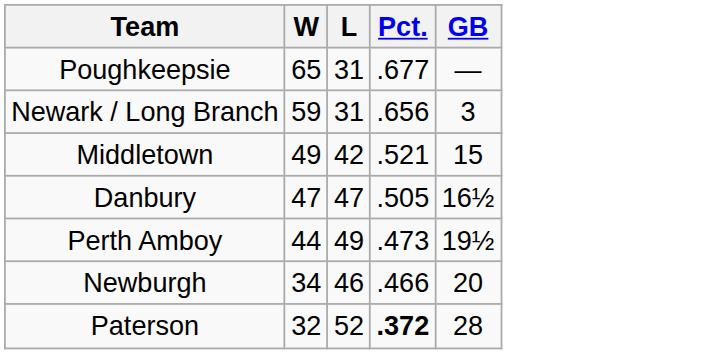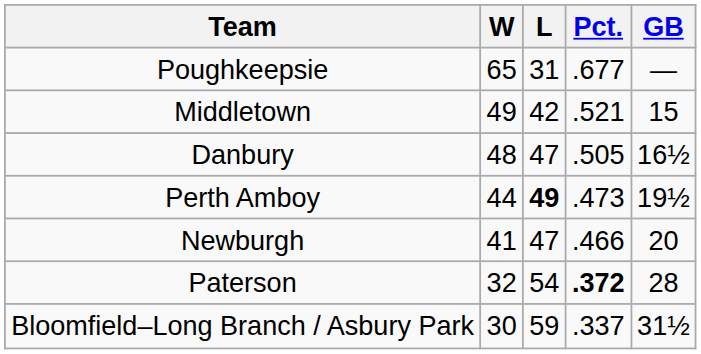 <table class="wikitable" style="text-align:center; font-size: 95%;">
 <tr>
 <th>Team</th>
 <th>W</th>
 <th>L</th>
 <th><a href='#'>Pct.</a></th>
 <th><a href='#'>GB</a></th>
 </tr>
 <tr>
 <td>Poughkeepsie</td>
 <td>65</td>
 <td>31</td>
 <td>.677</td>
 <td>—</td>
 </tr>
 <tr>
-<td>Newark / Long Branch</td>
-<td>59</td>
-<td>31</td>
-<td>.656</td>
-<td>3</td>
-</tr>
-<tr>
 <td>Middletown</td>
 <td>49</td>
 <td>42</td>
 <td>.521</td>
 <td>15</td>
 </tr>
 <tr>
 <td>Danbury</td>
-<td>47</td>
+<td>48</td>
 <td>47</td>
 <td>.505</td>
 <td>16½</td>
 </tr>
 <tr>
 <td>Perth Amboy</td>
 <td>44</td>
-<td>49</td>
+<td><strong>49</strong></td>
 <td>.473</td>
 <td>19½</td>
 </tr>
 <tr>
 <td>Newburgh</td>
-<td>34</td>
-<td>46</td>
+<td>41</td>
+<td>47</td>
 <td>.466</td>
 <td>20</td>
 </tr>
 <tr>
 <td>Paterson</td>
 <td>32</td>
-<td>52</td>
+<td>54</td>
 <td><strong>.372</strong></td>
 <td>28</td>
 </tr>
+<tr>
+<td>Bloomfield–Long Branch / Asbury Park</td>
+<td>30</td>
+<td>59</td>
+<td>.337</td>
+<td>31½</td>
+</tr>
 </table>
